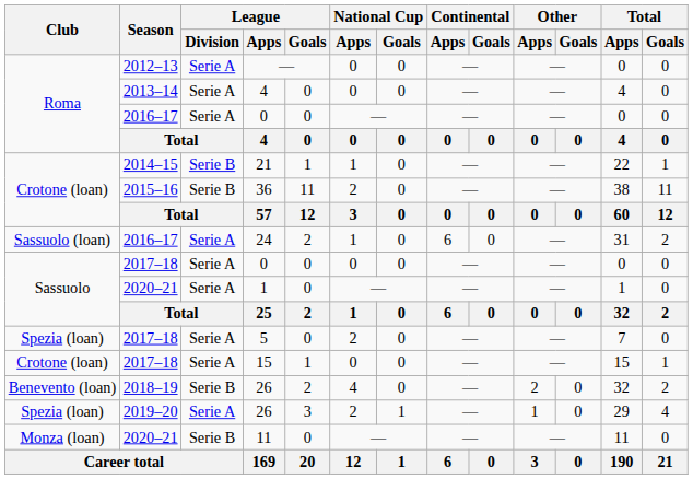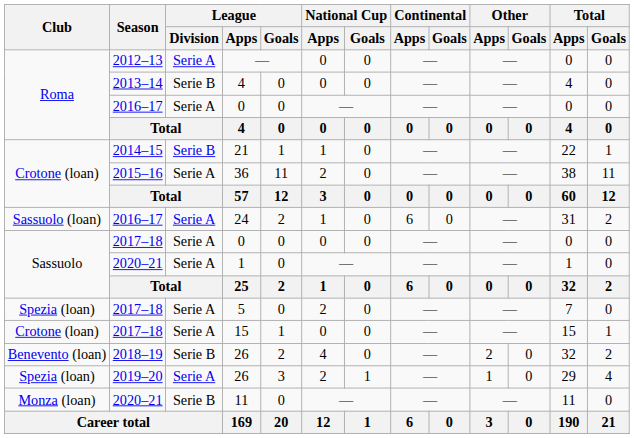 <table class="wikitable" style="text-align: center">
 <tr>
 <th rowspan="2">Club</th>
 <th rowspan="2">Season</th>
 <th colspan="3">League</th>
 <th colspan="2">National Cup</th>
 <th colspan="2">Continental</th>
 <th colspan="2">Other</th>
 <th colspan="2">Total</th>
 </tr>
 <tr>
 <th>Division</th>
 <th>Apps</th>
 <th>Goals</th>
 <th>Apps</th>
 <th>Goals</th>
 <th>Apps</th>
 <th>Goals</th>
 <th>Apps</th>
 <th>Goals</th>
 <th>Apps</th>
 <th>Goals</th>
 </tr>
 <tr>
 <td rowspan="4"><a href='#'>Roma</a></td>
 <td><a href='#'>2012–13</a></td>
 <td><a href='#'>Serie A</a></td>
 <td colspan="2">—</td>
 <td>0</td>
 <td>0</td>
 <td colspan="2">—</td>
 <td colspan="2">—</td>
 <td>0</td>
 <td>0</td>
 </tr>
 <tr>
 <td><a href='#'>2013–14</a></td>
-<td>Serie A</td>
+<td>Serie B</td>
 <td>4</td>
 <td>0</td>
 <td>0</td>
 <td>0</td>
 <td colspan="2">—</td>
 <td colspan="2">—</td>
 <td>4</td>
 <td>0</td>
 </tr>
 <tr>
 <td><a href='#'>2016–17</a></td>
 <td>Serie A</td>
 <td>0</td>
 <td>0</td>
 <td colspan="2">—</td>
 <td colspan="2">—</td>
 <td colspan="2">—</td>
 <td>0</td>
 <td>0</td>
 </tr>
 <tr>
 <th colspan="2">Total</th>
 <th>4</th>
 <th>0</th>
 <th>0</th>
 <th>0</th>
 <th>0</th>
 <th>0</th>
 <th>0</th>
 <th>0</th>
 <th>4</th>
 <th>0</th>
 </tr>
 <tr>
 <td rowspan="3"><a href='#'>Crotone</a> (loan)</td>
 <td><a href='#'>2014–15</a></td>
 <td><a href='#'>Serie B</a></td>
 <td>21</td>
 <td>1</td>
 <td>1</td>
 <td>0</td>
 <td colspan="2">—</td>
 <td colspan="2">—</td>
 <td>22</td>
 <td>1</td>
 </tr>
 <tr>
 <td><a href='#'>2015–16</a></td>
-<td>Serie B</td>
+<td>Serie A</td>
 <td>36</td>
 <td>11</td>
 <td>2</td>
 <td>0</td>
 <td colspan="2">—</td>
 <td colspan="2">—</td>
 <td>38</td>
 <td>11</td>
 </tr>
 <tr>
 <th colspan="2">Total</th>
 <th>57</th>
 <th>12</th>
 <th>3</th>
 <th>0</th>
 <th>0</th>
 <th>0</th>
 <th>0</th>
 <th>0</th>
 <th>60</th>
 <th>12</th>
 </tr>
 <tr>
 <td><a href='#'>Sassuolo</a> (loan)</td>
 <td><a href='#'>2016–17</a></td>
 <td><a href='#'>Serie A</a></td>
 <td>24</td>
 <td>2</td>
 <td>1</td>
 <td>0</td>
 <td>6</td>
 <td>0</td>
 <td colspan="2">—</td>
 <td>31</td>
 <td>2</td>
 </tr>
 <tr>
 <td rowspan="3">Sassuolo</td>
 <td><a href='#'>2017–18</a></td>
 <td>Serie A</td>
 <td>0</td>
 <td>0</td>
 <td>0</td>
 <td>0</td>
 <td colspan="2">—</td>
 <td colspan="2">—</td>
 <td>0</td>
 <td>0</td>
 </tr>
 <tr>
 <td><a href='#'>2020–21</a></td>
 <td>Serie A</td>
 <td>1</td>
 <td>0</td>
 <td colspan="2">—</td>
 <td colspan="2">—</td>
 <td colspan="2">—</td>
 <td>1</td>
 <td>0</td>
 </tr>
 <tr>
 <th colspan="2">Total</th>
 <th>25</th>
 <th>2</th>
 <th>1</th>
 <th>0</th>
 <th>6</th>
 <th>0</th>
 <th>0</th>
 <th>0</th>
 <th>32</th>
 <th>2</th>
 </tr>
 <tr>
 <td><a href='#'>Spezia</a> (loan)</td>
 <td><a href='#'>2017–18</a></td>
 <td>Serie A</td>
 <td>5</td>
 <td>0</td>
 <td>2</td>
 <td>0</td>
 <td colspan="2">—</td>
 <td colspan="2">—</td>
 <td>7</td>
 <td>0</td>
 </tr>
 <tr>
 <td><a href='#'>Crotone</a> (loan)</td>
 <td><a href='#'>2017–18</a></td>
 <td>Serie A</td>
 <td>15</td>
 <td>1</td>
 <td>0</td>
 <td>0</td>
 <td colspan="2">—</td>
 <td colspan="2">—</td>
 <td>15</td>
 <td>1</td>
 </tr>
 <tr>
 <td><a href='#'>Benevento</a> (loan)</td>
 <td><a href='#'>2018–19</a></td>
 <td>Serie B</td>
 <td>26</td>
 <td>2</td>
 <td>4</td>
 <td>0</td>
 <td colspan="2">—</td>
 <td>2</td>
 <td>0</td>
 <td>32</td>
 <td>2</td>
 </tr>
 <tr>
 <td><a href='#'>Spezia</a> (loan)</td>
 <td><a href='#'>2019–20</a></td>
 <td><a href='#'>Serie A</a></td>
 <td>26</td>
 <td>3</td>
 <td>2</td>
 <td>1</td>
 <td colspan="2">—</td>
 <td>1</td>
 <td>0</td>
 <td>29</td>
 <td>4</td>
 </tr>
 <tr>
 <td><a href='#'>Monza</a> (loan)</td>
 <td><a href='#'>2020–21</a></td>
 <td>Serie B</td>
 <td>11</td>
 <td>0</td>
 <td colspan="2">—</td>
 <td colspan="2">—</td>
 <td colspan="2">—</td>
 <td>11</td>
 <td>0</td>
 </tr>
 <tr>
 <th colspan="3">Career total</th>
 <th>169</th>
 <th>20</th>
 <th>12</th>
 <th>1</th>
 <th>6</th>
 <th>0</th>
 <th>3</th>
 <th>0</th>
 <th>190</th>
 <th>21</th>
 </tr>
 </table>
